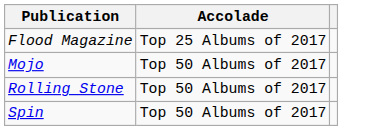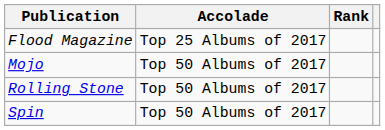 <table class="sortable wikitable">
 <tr>
 <th>Publication</th>
 <th>Accolade</th>
+<th>Rank</th>
 <th class="unsortable"></th>
 </tr>
 <tr>
 <td><em>Flood Magazine</em></td>
 <td>Top 25 Albums of 2017</td>
 <td></td>
+<td></td>
 </tr>
 <tr>
 <td><em><a href='#'>Mojo</a></em></td>
 <td>Top 50 Albums of 2017</td>
+<td></td>
 <td></td>
 </tr>
 <tr>
 <td><em><a href='#'>Rolling Stone</a></em></td>
 <td>Top 50 Albums of 2017</td>
 <td></td>
+<td></td>
 </tr>
 <tr>
 <td><em><a href='#'>Spin</a></em></td>
 <td>Top 50 Albums of 2017</td>
 <td></td>
+<td></td>
 </tr>
 </table>
